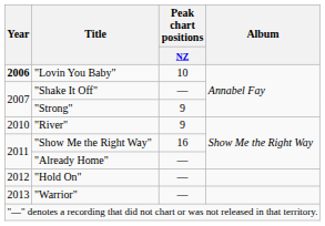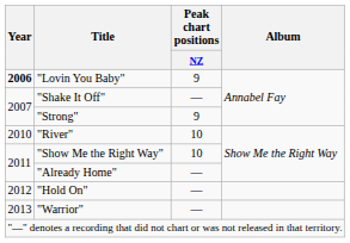 <table class="wikitable plainrowheaders">
 <tr>
 <th rowspan="2" style="width:1em;">Year</th>
 <th rowspan="2">Title</th>
 <th style="width:3em;">Peak chart positions</th>
 <th rowspan="2">Album</th>
 </tr>
 <tr>
 <th><small><a href='#'>NZ</a></small></th>
 </tr>
 <tr>
 <td><strong>2006</strong></td>
 <td>"Lovin You Baby"</td>
-<td style="text-align:center;">10</td>
+<td style="text-align:center;">9</td>
 <td rowspan=3><em>Annabel Fay</em></td>
 </tr>
 <tr>
 <td rowspan=2>2007</td>
 <td>"Shake It Off"</td>
 <td style="text-align:center;">—</td>
 </tr>
 <tr>
 <td>"Strong"</td>
 <td style="text-align:center;">9</td>
 </tr>
 <tr>
 <td>2010</td>
 <td>"River"</td>
-<td style="text-align:center;">9</td>
+<td style="text-align:center;">10</td>
 <td rowspan=3><em>Show Me the Right Way</em></td>
 </tr>
 <tr>
 <td rowspan=2>2011</td>
 <td>"Show Me the Right Way"</td>
-<td style="text-align:center;">16</td>
+<td style="text-align:center;">10</td>
 </tr>
 <tr>
 <td>"Already Home"</td>
 <td style="text-align:center;">—</td>
 </tr>
 <tr>
 <td>2012</td>
 <td>"Hold On"</td>
 <td style="text-align:center;">—</td>
 <td></td>
 </tr>
 <tr>
 <td>2013</td>
 <td>"Warrior"</td>
 <td style="text-align:center;">—</td>
 <td></td>
 </tr>
 <tr>
 <td colspan="4"  style="font-size:90%; text-align:center;">"—" denotes a recording that did not chart or was not released in that territory.</td>
 </tr>
 </table>
